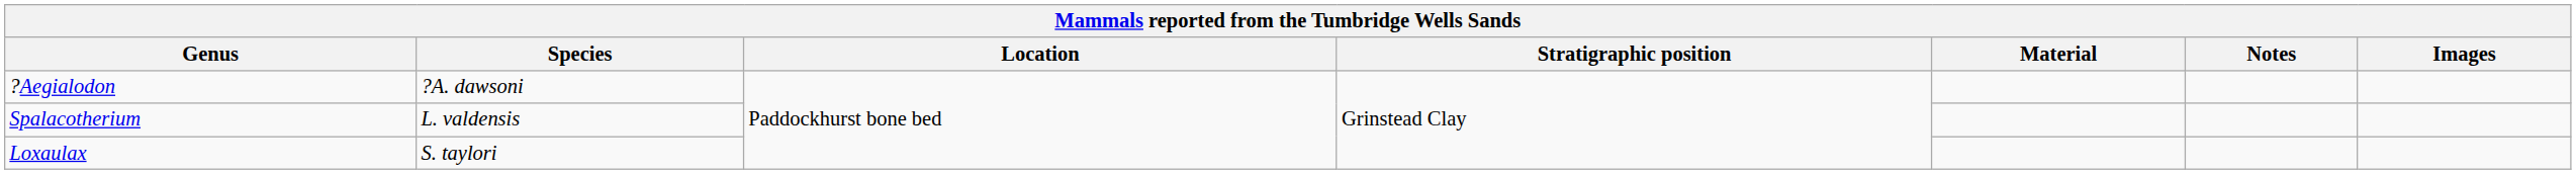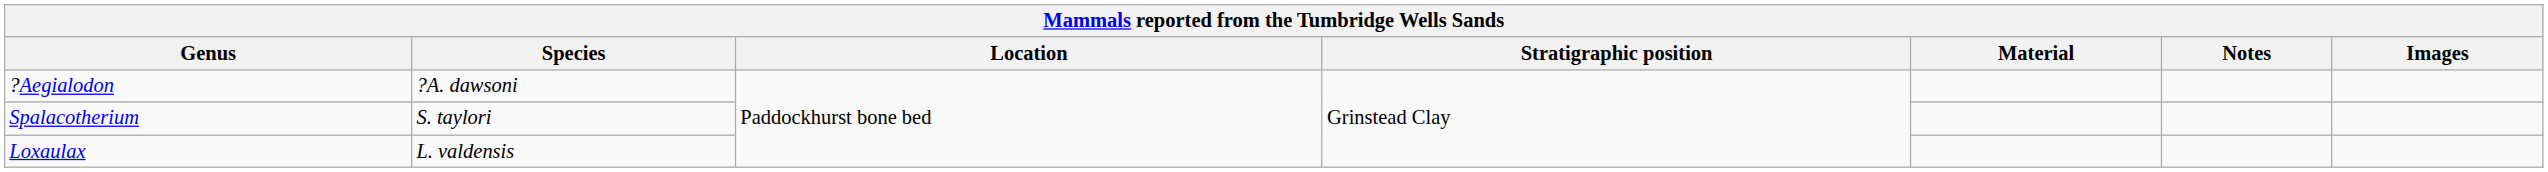 <table class="wikitable" width="100%" align="center">
 <tr>
 <th colspan="7" align="center"><strong><a href='#'>Mammals</a> reported from the Tumbridge Wells Sands</strong></th>
 </tr>
 <tr>
 <th>Genus</th>
 <th>Species</th>
 <th>Location</th>
 <th>Stratigraphic position</th>
 <th>Material</th>
 <th>Notes</th>
 <th>Images</th>
 </tr>
 <tr>
 <td><em>?<a href='#'>Aegialodon</a></em></td>
 <td><em>?A. dawsoni</em></td>
 <td rowspan="3">Paddockhurst bone bed</td>
 <td rowspan="3">Grinstead Clay</td>
 <td></td>
 <td></td>
 <td></td>
 </tr>
 <tr>
 <td><em><a href='#'>Spalacotherium</a></em></td>
-<td><em>L. valdensis</em></td>
+<td><em>S. taylori</em></td>
 <td></td>
 <td></td>
 <td></td>
 </tr>
 <tr>
 <td><em><a href='#'>Loxaulax</a></em></td>
-<td><em>S. taylori</em></td>
+<td><em>L. valdensis</em></td>
 <td></td>
 <td></td>
 <td></td>
 </tr>
 </table>
